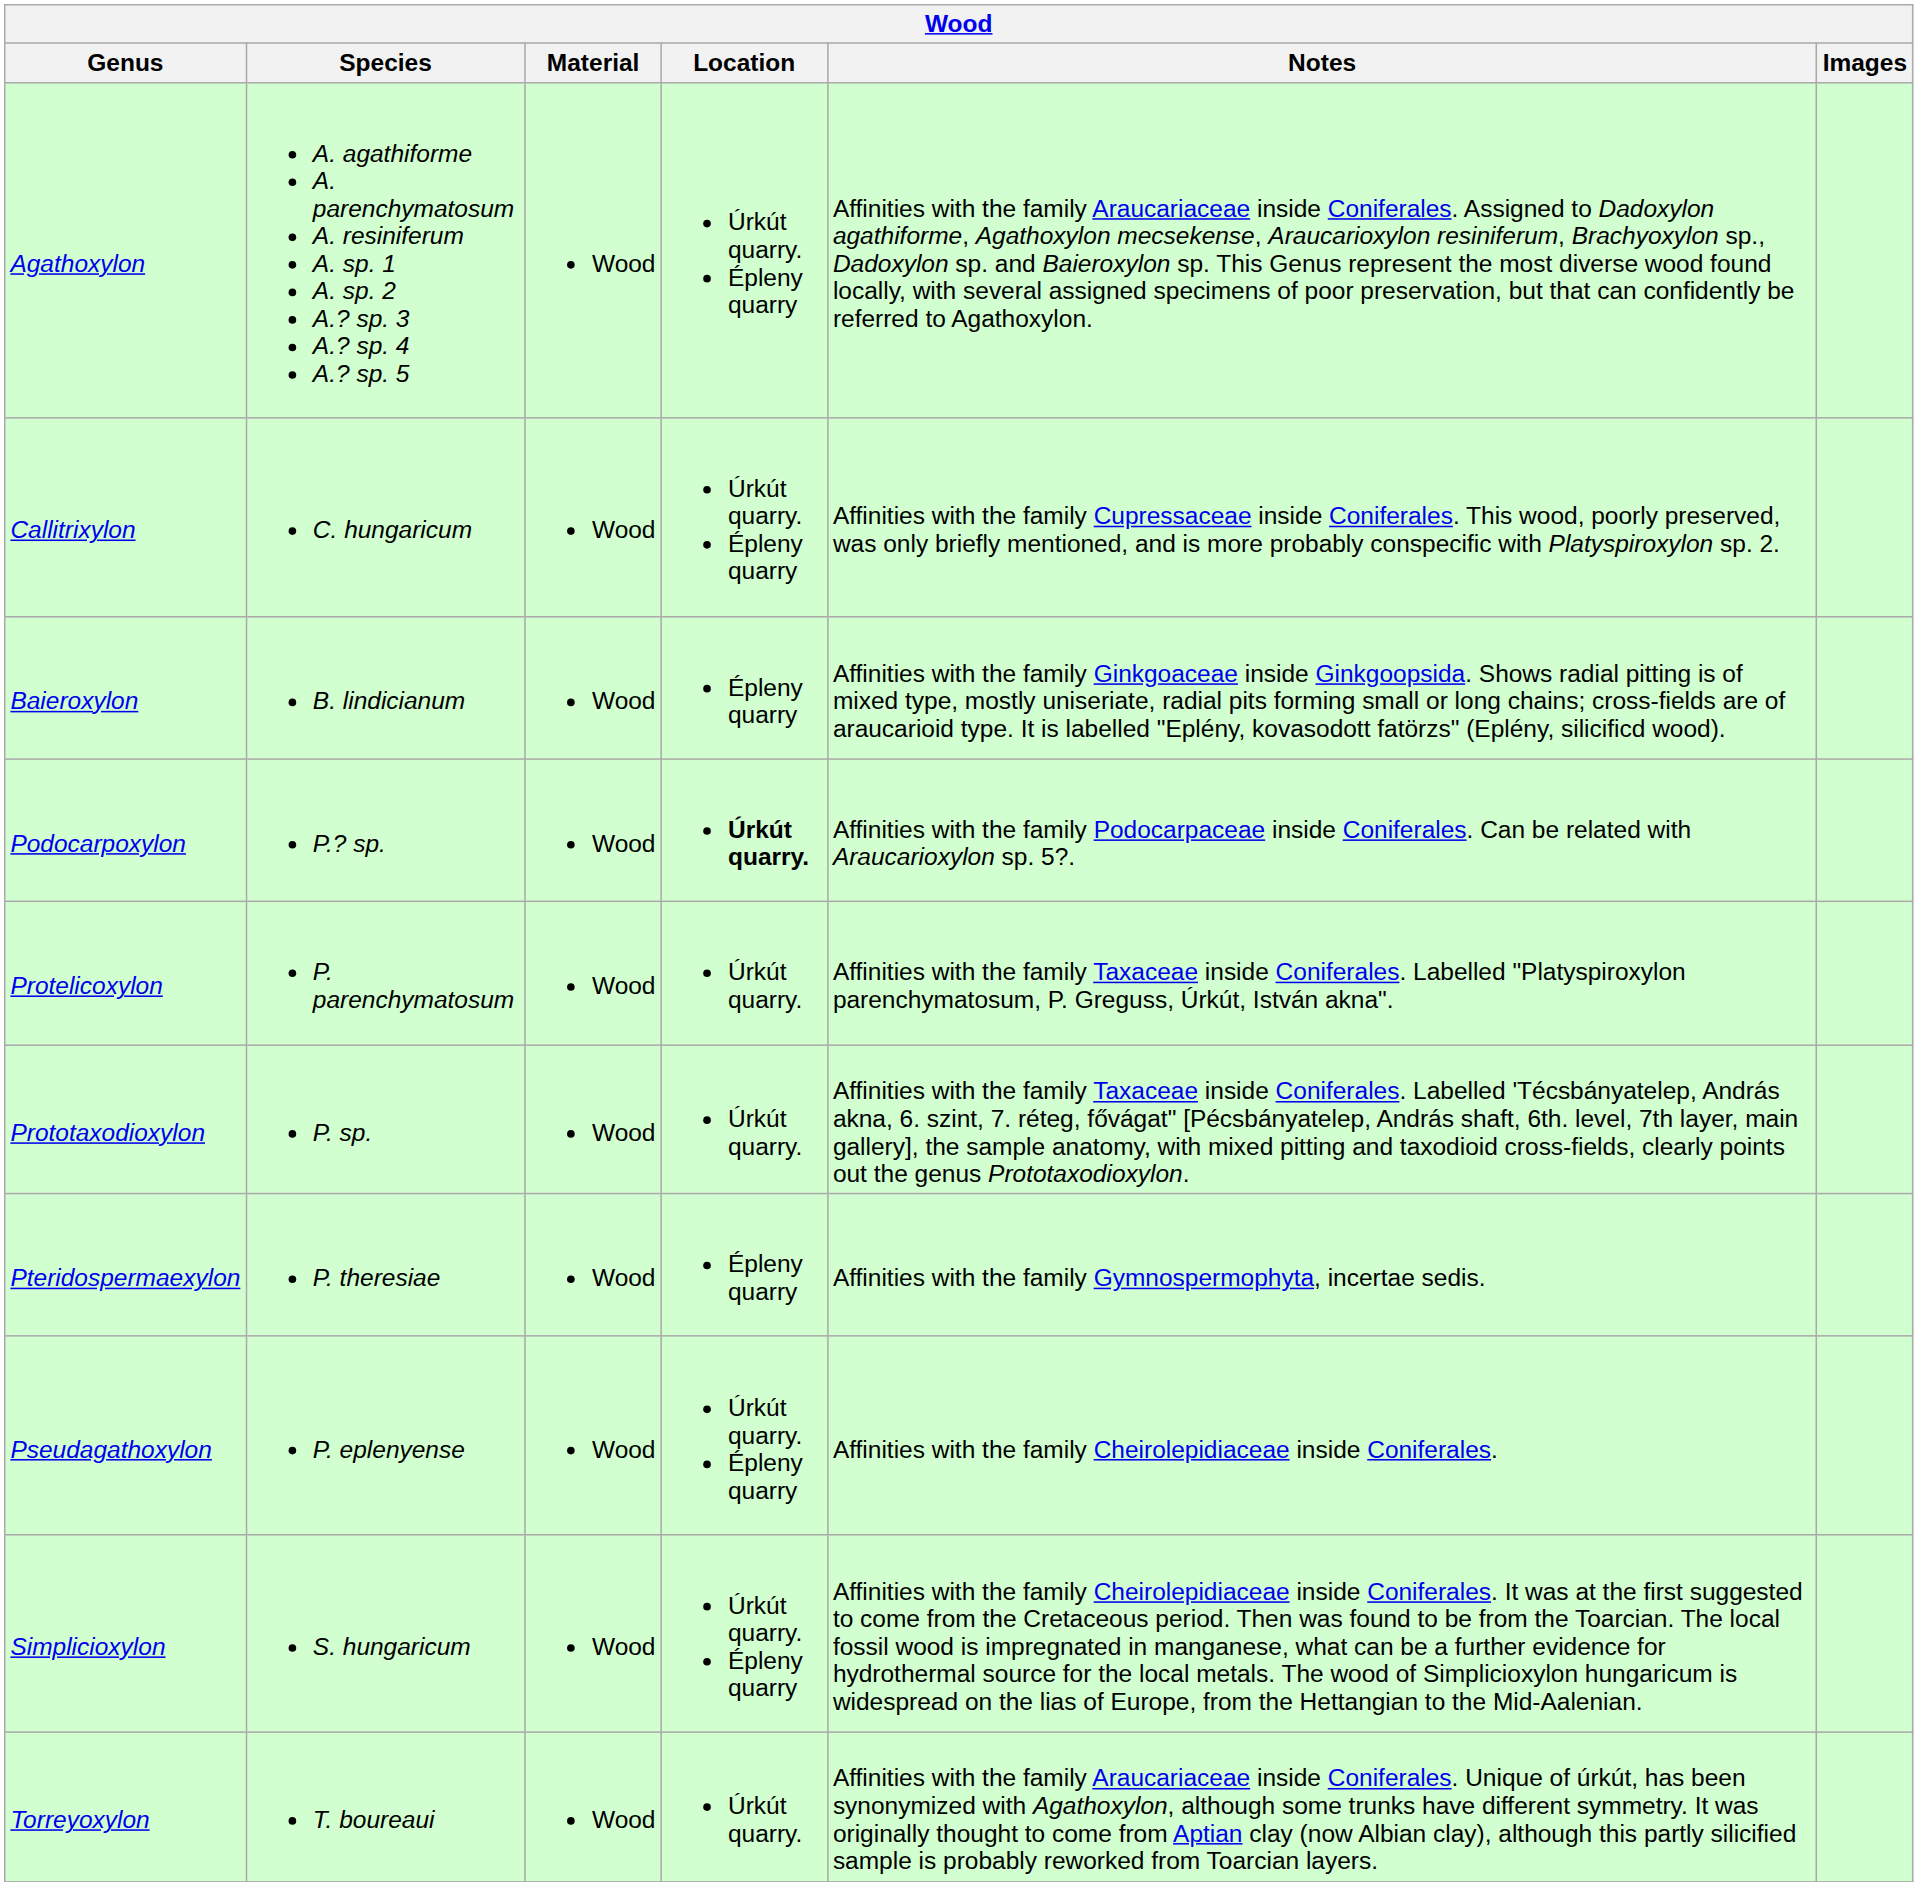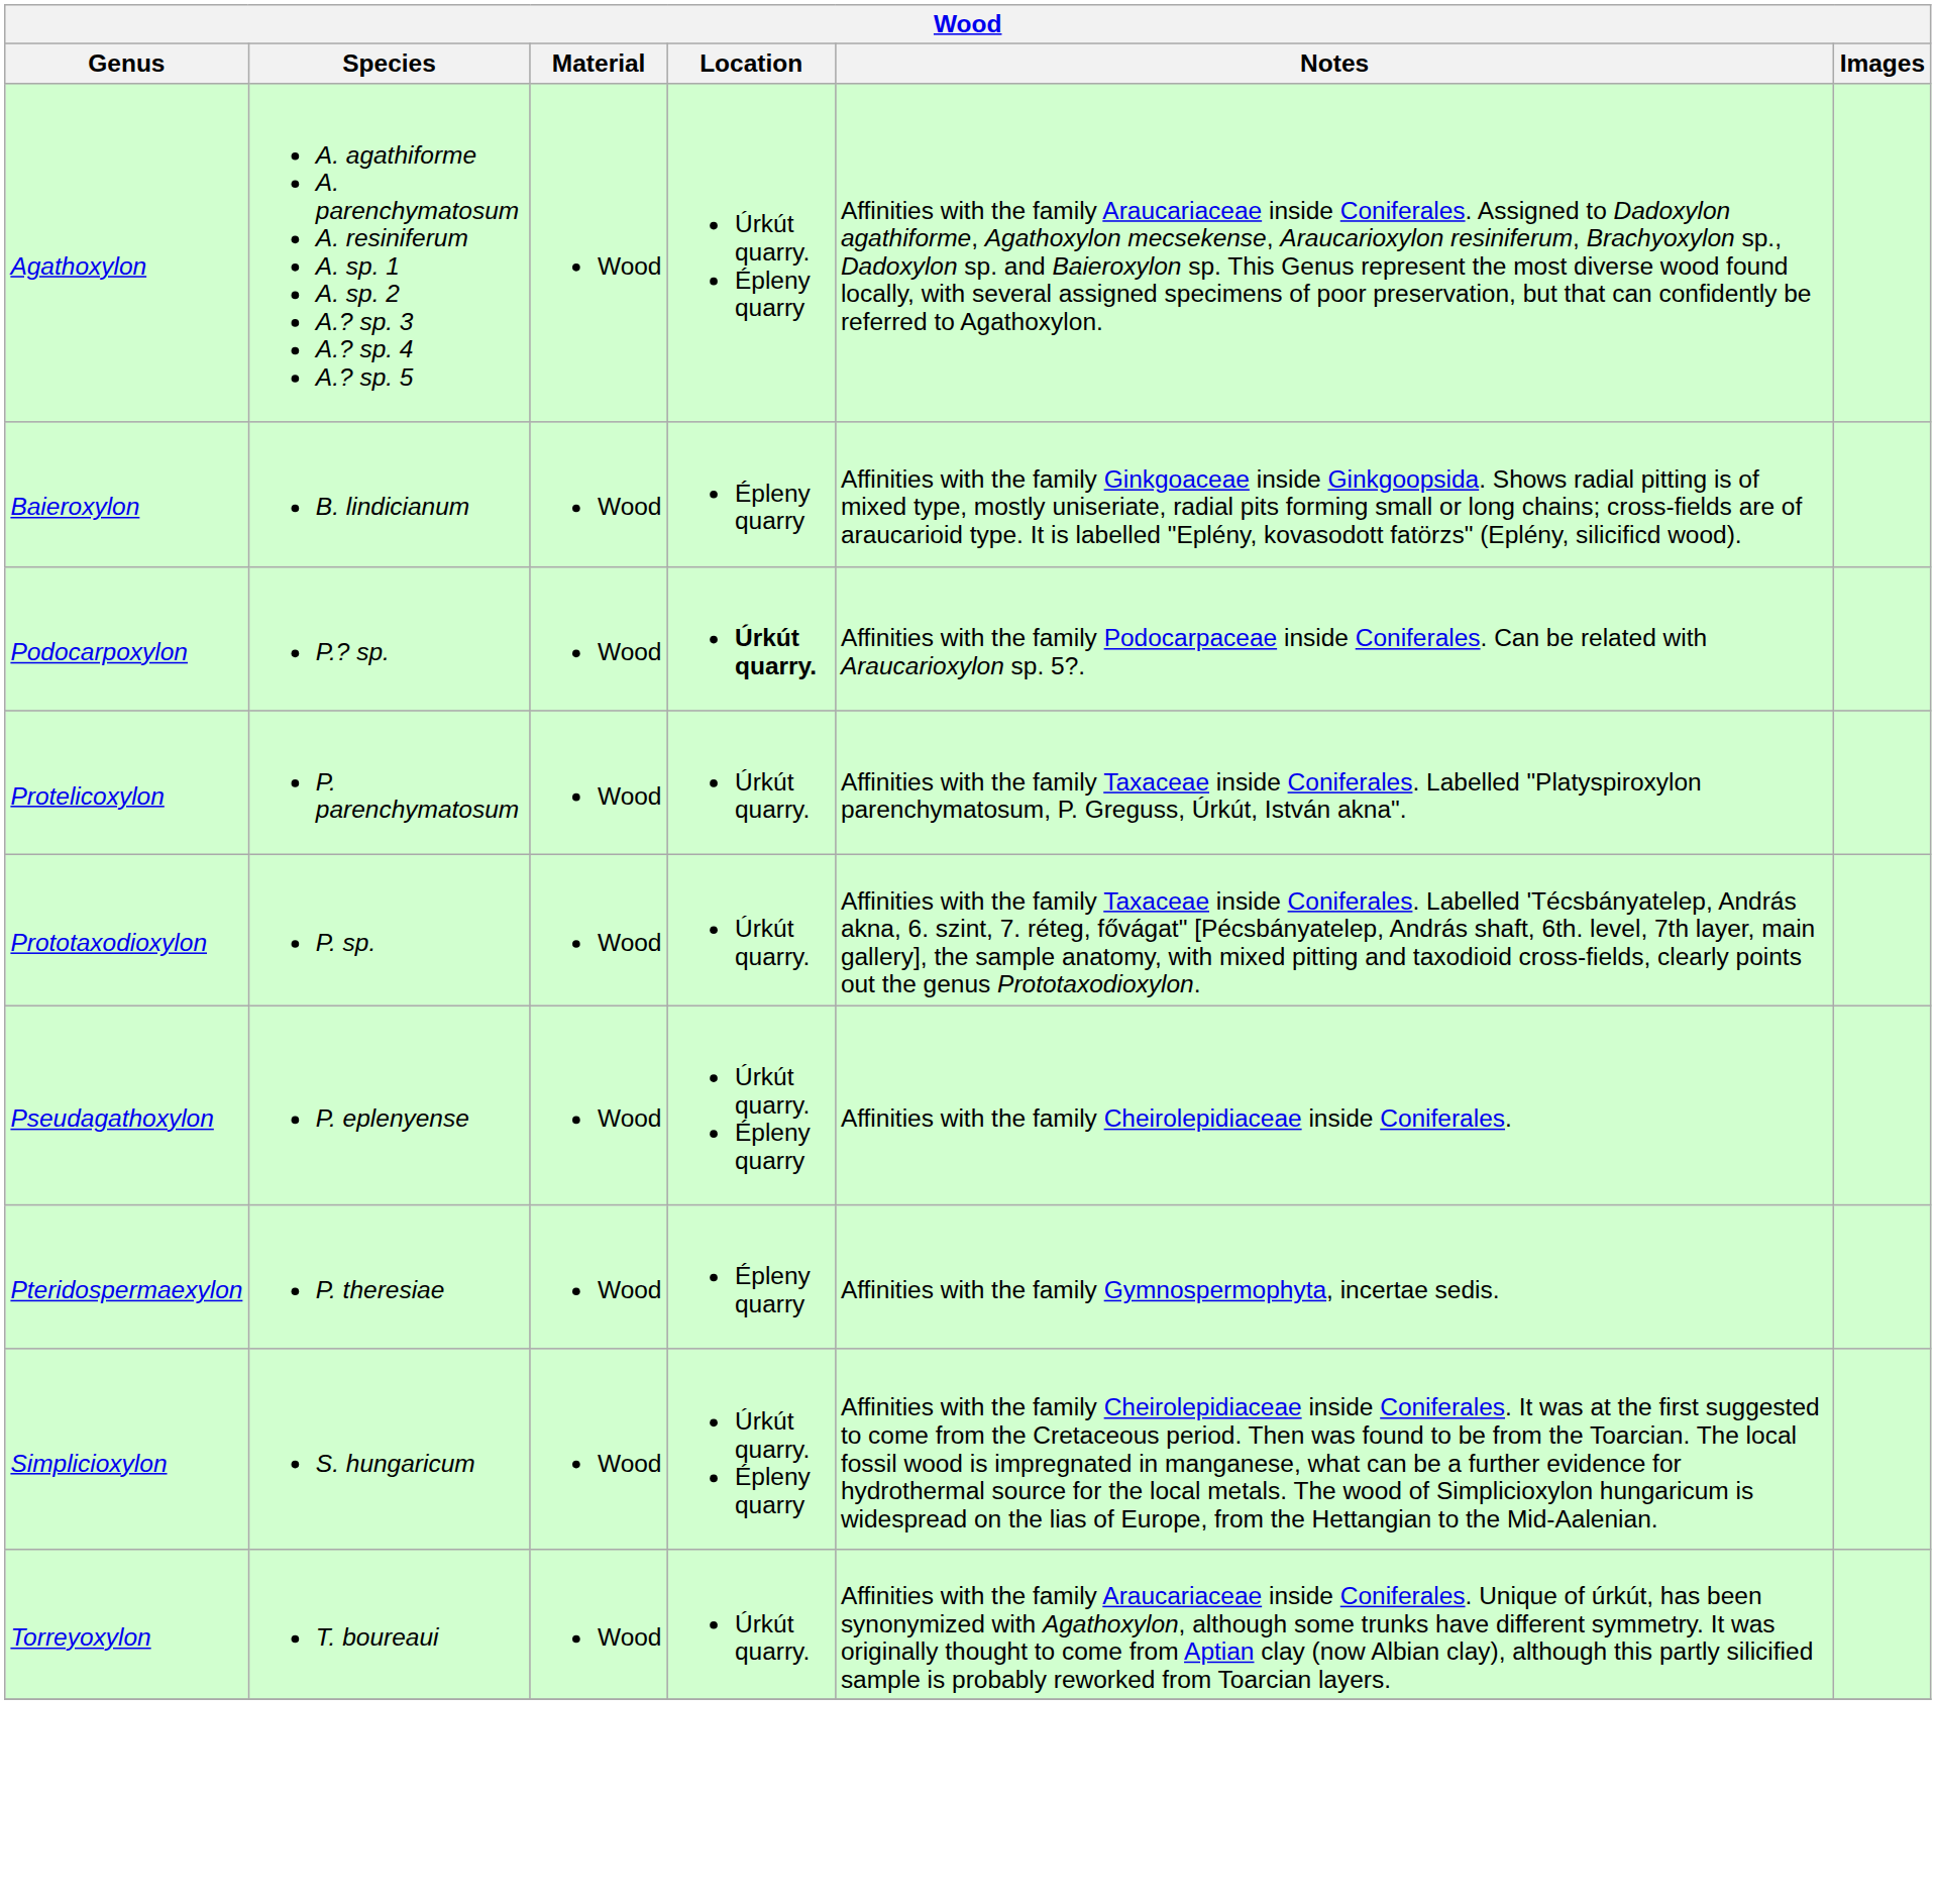 <table class="wikitable" align="center">
 <tr>
 <th colspan="6" align="center"><strong><a href='#'>Wood</a></strong></th>
 </tr>
 <tr>
 <th>Genus</th>
 <th>Species</th>
 <th>Material</th>
 <th>Location</th>
 <th>Notes</th>
 <th>Images</th>
 </tr>
 <tr>
 <td style="background:#D1FFCF;"><br><em><a href='#'>Agathoxylon</a></em></td>
 <td style="background:#D1FFCF;"><br><ul><li><em>A. agathiforme</em></li><li><em>A. parenchymatosum</em></li><li><em>A. resiniferum</em></li><li><em>A. sp. 1</em></li><li><em>A. sp. 2</em></li><li><em>A.? sp. 3</em></li><li><em>A.? sp. 4</em></li><li><em>A.? sp. 5 </em></li></ul></td>
 <td style="background:#D1FFCF;"><br><ul><li>Wood</li></ul></td>
 <td style="background:#D1FFCF;"><br><ul><li>Úrkút quarry.</li><li>Épleny quarry</li></ul></td>
 <td style="background:#D1FFCF;"><br>Affinities with the family <a href='#'>Araucariaceae</a> inside <a href='#'>Coniferales</a>. Assigned to <em>Dadoxylon agathiforme</em>, <em>Agathoxylon mecsekense</em>,  <em>Araucarioxylon resiniferum</em>, <em>Brachyoxylon</em> sp., <em>Dadoxylon</em> sp. and <em>Baieroxylon</em> sp. This Genus represent the most diverse wood found locally, with several assigned specimens of poor preservation, but that can confidently be referred to Agathoxylon.</td>
-<td style="background:#D1FFCF;"></td>
-</tr>
-<tr>
-<td style="background:#D1FFCF;"><br><em><a href='#'>Callitrixylon</a></em></td>
-<td style="background:#D1FFCF;"><br><ul><li><em>C. hungaricum</em></li></ul></td>
-<td style="background:#D1FFCF;"><br><ul><li>Wood</li></ul></td>
-<td style="background:#D1FFCF;"><br><ul><li>Úrkút quarry.</li><li>Épleny quarry</li></ul></td>
-<td style="background:#D1FFCF;"><br>Affinities with the family <a href='#'>Cupressaceae</a> inside <a href='#'>Coniferales</a>. This wood, poorly preserved, was only briefly mentioned, and is more probably conspecific with <em>Platyspiroxylon</em> sp. 2.</td>
 <td style="background:#D1FFCF;"></td>
 </tr>
 <tr>
 <td style="background:#D1FFCF;"><br><em><a href='#'>Baieroxylon</a></em></td>
 <td style="background:#D1FFCF;"><br><ul><li><em>B. lindicianum</em></li></ul></td>
 <td style="background:#D1FFCF;"><br><ul><li>Wood</li></ul></td>
 <td style="background:#D1FFCF;"><br><ul><li>Épleny quarry</li></ul></td>
 <td style="background:#D1FFCF;"><br>Affinities with the family <a href='#'>Ginkgoaceae</a> inside <a href='#'>Ginkgoopsida</a>. Shows radial pitting is of mixed type, mostly uniseriate, radial pits forming small or long chains; cross-fields are of araucarioid type. It is labelled "Eplény, kovasodott fatörzs" (Eplény, silicificd wood).</td>
 <td style="background:#D1FFCF;"></td>
 </tr>
 <tr>
 <td style="background:#D1FFCF;"><br><em><a href='#'>Podocarpoxylon</a></em></td>
 <td style="background:#D1FFCF;"><br><ul><li><em>P.? sp.</em></li></ul></td>
 <td style="background:#D1FFCF;"><br><ul><li>Wood</li></ul></td>
 <td style="background:#D1FFCF;"><strong><br><ul><li>Úrkút quarry.</li></ul></strong></td>
 <td style="background:#D1FFCF;"><br>Affinities with the family <a href='#'>Podocarpaceae</a> inside <a href='#'>Coniferales</a>. Can be related with <em>Araucarioxylon</em> sp. 5?.</td>
 <td style="background:#D1FFCF;"><br></td>
 </tr>
 <tr>
 <td style="background:#D1FFCF;"><br><em><a href='#'>Protelicoxylon</a></em></td>
 <td style="background:#D1FFCF;"><br><ul><li><em>P. parenchymatosum</em></li></ul></td>
 <td style="background:#D1FFCF;"><br><ul><li>Wood</li></ul></td>
 <td style="background:#D1FFCF;"><br><ul><li>Úrkút quarry.</li></ul></td>
 <td style="background:#D1FFCF;"><br>Affinities with the family <a href='#'>Taxaceae</a> inside <a href='#'>Coniferales</a>. Labelled "Platyspiroxylon parenchymatosum, P. Greguss, Úrkút, István akna".</td>
 <td style="background:#D1FFCF;"></td>
 </tr>
 <tr>
 <td style="background:#D1FFCF;"><br><em><a href='#'>Prototaxodioxylon</a></em></td>
 <td style="background:#D1FFCF;"><br><ul><li><em>P. sp.</em></li></ul></td>
 <td style="background:#D1FFCF;"><br><ul><li>Wood</li></ul></td>
 <td style="background:#D1FFCF;"><br><ul><li>Úrkút quarry.</li></ul></td>
 <td style="background:#D1FFCF;"><br>Affinities with the family <a href='#'>Taxaceae</a> inside <a href='#'>Coniferales</a>. Labelled 'Técsbányatelep, András akna, 6. szint, 7. réteg, fővágat" [Pécsbányatelep, András shaft, 6th. level, 7th layer, main gallery], the sample anatomy, with mixed pitting and taxodioid cross-fields, clearly points out the genus <em>Prototaxodioxylon</em>.</td>
 <td style="background:#D1FFCF;"></td>
 </tr>
 <tr>
+<td style="background:#D1FFCF;"><br><em><a href='#'>Pseudagathoxylon</a></em></td>
+<td style="background:#D1FFCF;"><br><ul><li><em>P. eplenyense</em></li></ul></td>
+<td style="background:#D1FFCF;"><br><ul><li>Wood</li></ul></td>
+<td style="background:#D1FFCF;"><br><ul><li>Úrkút quarry.</li><li>Épleny quarry</li></ul></td>
+<td style="background:#D1FFCF;"><br>Affinities with the family <a href='#'>Cheirolepidiaceae</a> inside <a href='#'>Coniferales</a>.</td>
+<td style="background:#D1FFCF;"></td>
+</tr>
+<tr>
 <td style="background:#D1FFCF;"><br><em><a href='#'>Pteridospermaexylon</a></em></td>
 <td style="background:#D1FFCF;"><br><ul><li><em>P. theresiae</em></li></ul></td>
 <td style="background:#D1FFCF;"><br><ul><li>Wood</li></ul></td>
 <td style="background:#D1FFCF;"><br><ul><li>Épleny quarry</li></ul></td>
 <td style="background:#D1FFCF;"><br>Affinities with the family <a href='#'>Gymnospermophyta</a>, incertae sedis.</td>
-<td style="background:#D1FFCF;"></td>
-</tr>
-<tr>
-<td style="background:#D1FFCF;"><br><em><a href='#'>Pseudagathoxylon</a></em></td>
-<td style="background:#D1FFCF;"><br><ul><li><em>P. eplenyense</em></li></ul></td>
-<td style="background:#D1FFCF;"><br><ul><li>Wood</li></ul></td>
-<td style="background:#D1FFCF;"><br><ul><li>Úrkút quarry.</li><li>Épleny quarry</li></ul></td>
-<td style="background:#D1FFCF;"><br>Affinities with the family <a href='#'>Cheirolepidiaceae</a> inside <a href='#'>Coniferales</a>.</td>
 <td style="background:#D1FFCF;"></td>
 </tr>
 <tr>
 <td style="background:#D1FFCF;"><br><em><a href='#'>Simplicioxylon</a></em></td>
 <td style="background:#D1FFCF;"><br><ul><li><em>S. hungaricum</em></li></ul></td>
 <td style="background:#D1FFCF;"><br><ul><li>Wood</li></ul></td>
 <td style="background:#D1FFCF;"><br><ul><li>Úrkút quarry.</li><li>Épleny quarry</li></ul></td>
 <td style="background:#D1FFCF;"><br>Affinities with the family <a href='#'>Cheirolepidiaceae</a> inside <a href='#'>Coniferales</a>. It was at the first suggested to come from the Cretaceous period. Then was found to be from the Toarcian. The local fossil wood is impregnated in manganese, what can be a further evidence for hydrothermal source for the local metals. The wood of Simplicioxylon hungaricum is widespread on the lias of Europe, from the Hettangian to the Mid-Aalenian.</td>
 <td style="background:#D1FFCF;"></td>
 </tr>
 <tr>
 <td style="background:#D1FFCF;"><br><em><a href='#'>Torreyoxylon</a></em></td>
 <td style="background:#D1FFCF;"><br><ul><li><em>T. boureaui</em></li></ul></td>
 <td style="background:#D1FFCF;"><br><ul><li>Wood</li></ul></td>
 <td style="background:#D1FFCF;"><br><ul><li>Úrkút quarry.</li></ul></td>
 <td style="background:#D1FFCF;"><br>Affinities with the family <a href='#'>Araucariaceae</a> inside <a href='#'>Coniferales</a>. Unique of úrkút, has been synonymized with <em>Agathoxylon</em>, although some trunks have different symmetry.  It was originally thought to come from <a href='#'>Aptian</a> clay (now Albian clay), although this partly silicified sample is probably reworked from Toarcian layers.</td>
 <td style="background:#D1FFCF;"></td>
 </tr>
 <tr>
 </tr>
 </table>
